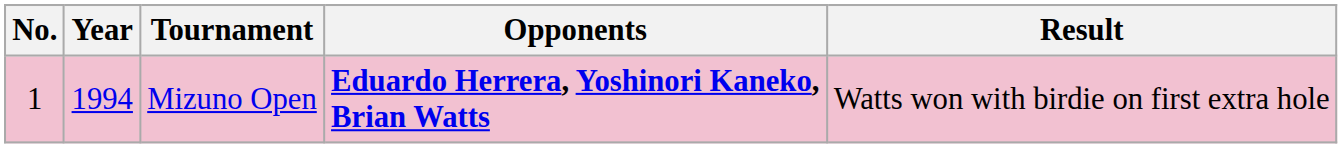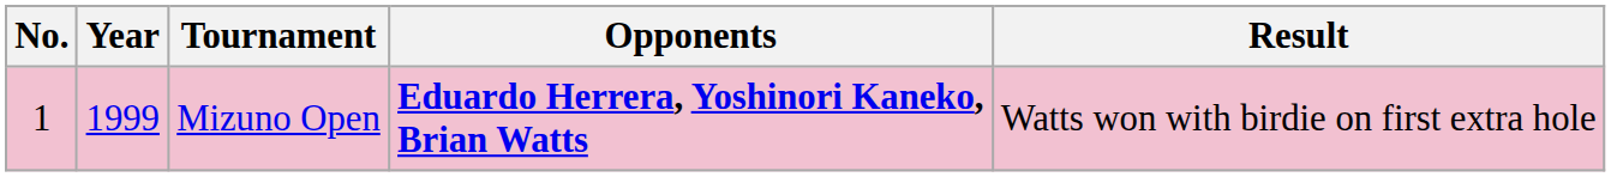 <table class="wikitable" style="font-size:95%;">
 <tr>
 <th>No.</th>
 <th>Year</th>
 <th>Tournament</th>
 <th>Opponents</th>
 <th>Result</th>
 </tr>
 <tr style="background:#F2C1D1;">
 <td align=center>1</td>
-<td><a href='#'>1994</a></td>
+<td><a href='#'>1999</a></td>
 <td><a href='#'>Mizuno Open</a></td>
 <td><strong> <a href='#'>Eduardo Herrera</a>,  <a href='#'>Yoshinori Kaneko</a>,<br> <a href='#'>Brian Watts</a></strong></td>
 <td>Watts won with birdie on first extra hole</td>
 </tr>
 </table>
